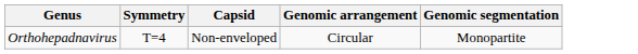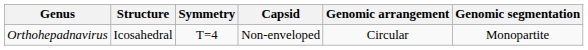 <table class="wikitable sortable" style="text-align:center">
 <tr>
 <th>Genus</th>
+<th>Structure</th>
 <th>Symmetry</th>
 <th>Capsid</th>
 <th>Genomic arrangement</th>
 <th>Genomic segmentation</th>
 </tr>
 <tr>
 <td><em>Orthohepadnavirus</em></td>
+<td>Icosahedral</td>
 <td>T=4</td>
 <td>Non-enveloped</td>
 <td>Circular</td>
 <td>Monopartite</td>
 </tr>
 </table>
